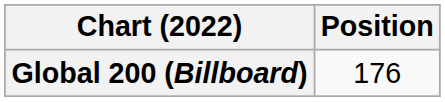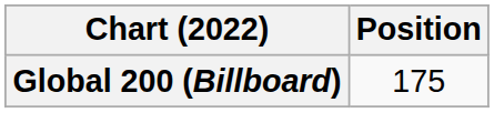 <table class="wikitable plainrowheaders" style="text-align:center">
 <tr>
 <th scope="col">Chart (2022)</th>
 <th scope="col">Position</th>
 </tr>
 <tr>
 <th scope="row">Global 200 (<em>Billboard</em>)</th>
-<td>176</td>
+<td>175</td>
 </tr>
 </table>
